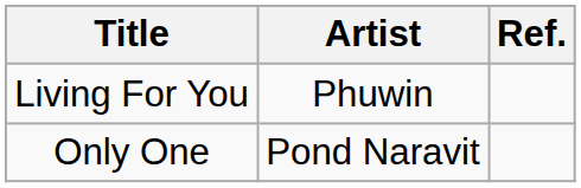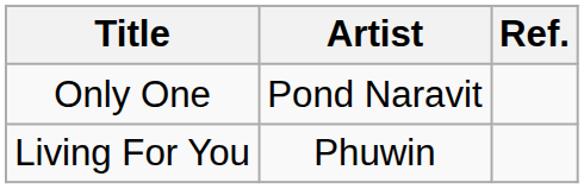 <table class="wikitable" style="text-align:center">
 <tr>
 <th>Title</th>
 <th>Artist</th>
 <th>Ref.</th>
 </tr>
 <tr>
+<td>Only One</td>
+<td>Pond Naravit</td>
+<td></td>
+</tr>
+<tr>
 <td>Living For You</td>
 <td>Phuwin</td>
 <td></td>
 </tr>
-<tr>
-<td>Only One</td>
-<td>Pond Naravit</td>
-<td></td>
-</tr>
 </table>
